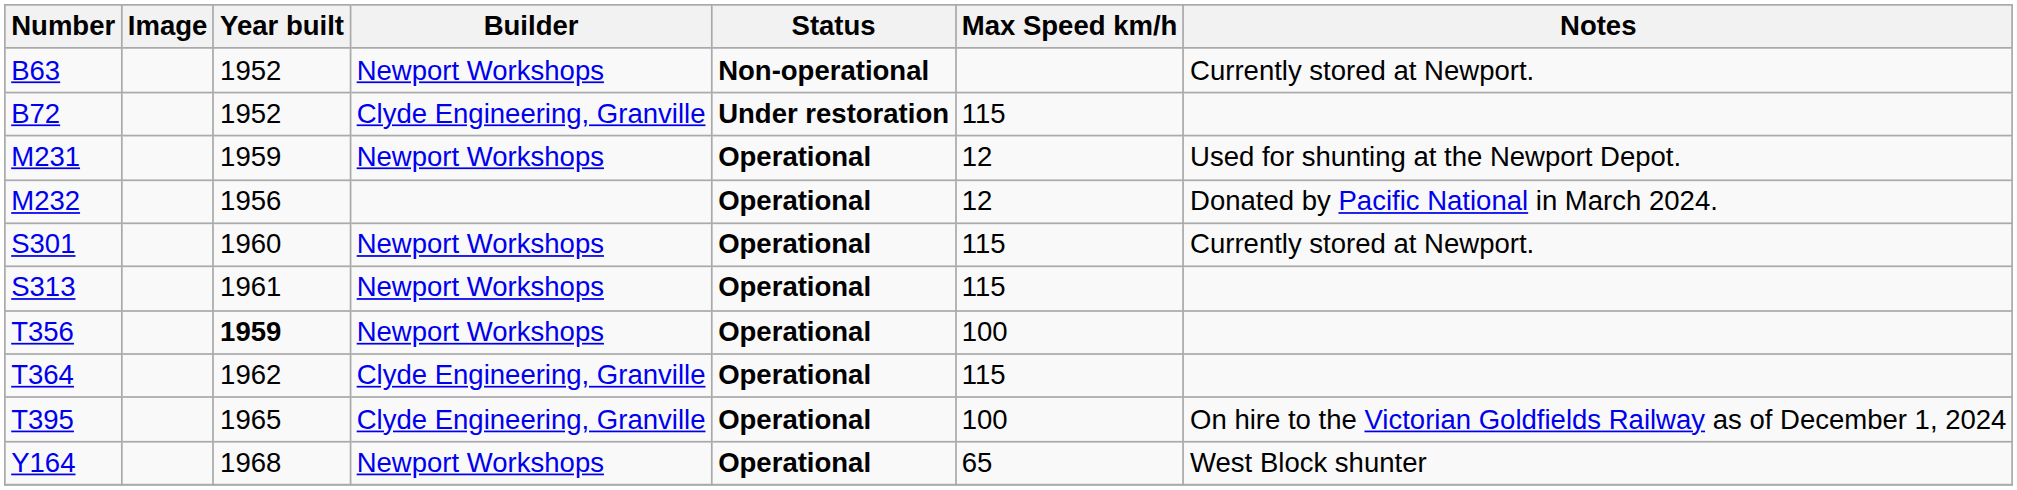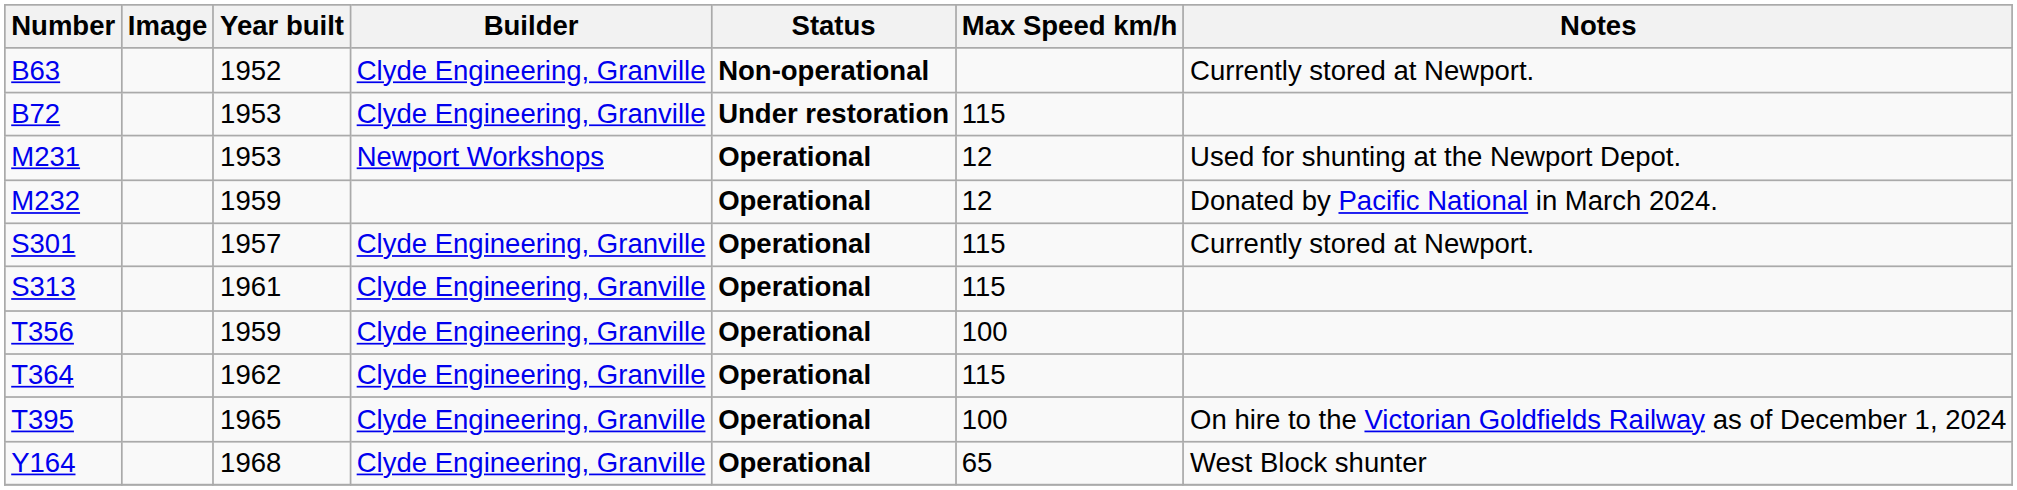 <table class="wikitable">
 <tr>
 <th>Number</th>
 <th>Image</th>
 <th>Year built</th>
 <th>Builder</th>
 <th>Status</th>
 <th>Max Speed km/h</th>
 <th>Notes</th>
 </tr>
 <tr>
 <td><a href='#'>B63</a></td>
 <td></td>
 <td>1952</td>
-<td><a href='#'>Newport Workshops</a></td>
+<td><a href='#'>Clyde Engineering, Granville</a></td>
 <td><strong>Non-operational</strong></td>
 <td></td>
 <td>Currently stored at Newport.</td>
 </tr>
 <tr>
 <td><a href='#'>B72</a></td>
 <td></td>
-<td>1952</td>
+<td>1953</td>
 <td><a href='#'>Clyde Engineering, Granville</a></td>
 <td><strong>Under restoration</strong></td>
 <td>115</td>
 <td></td>
 </tr>
 <tr>
 <td><a href='#'>M231</a></td>
 <td></td>
-<td>1959</td>
+<td>1953</td>
 <td><a href='#'>Newport Workshops</a></td>
 <td><strong>Operational</strong></td>
 <td>12</td>
 <td>Used for shunting at the Newport Depot.</td>
 </tr>
 <tr>
 <td><a href='#'>M232</a></td>
 <td></td>
-<td>1956</td>
+<td>1959</td>
 <td></td>
 <td><strong>Operational</strong></td>
 <td>12</td>
 <td>Donated by <a href='#'>Pacific National</a> in March 2024.</td>
 </tr>
 <tr>
 <td><a href='#'>S301</a></td>
 <td></td>
-<td>1960</td>
-<td><a href='#'>Newport Workshops</a></td>
+<td>1957</td>
+<td><a href='#'>Clyde Engineering, Granville</a></td>
 <td><strong>Operational</strong></td>
 <td>115</td>
 <td>Currently stored at Newport.</td>
 </tr>
 <tr>
 <td><a href='#'>S313</a></td>
 <td></td>
 <td>1961</td>
-<td><a href='#'>Newport Workshops</a></td>
+<td><a href='#'>Clyde Engineering, Granville</a></td>
 <td><strong>Operational</strong></td>
 <td>115</td>
 <td></td>
 </tr>
 <tr>
 <td><a href='#'>T356</a></td>
 <td></td>
-<td><strong>1959</strong></td>
-<td><a href='#'>Newport Workshops</a></td>
+<td>1959</td>
+<td><a href='#'>Clyde Engineering, Granville</a></td>
 <td><strong>Operational</strong></td>
 <td>100</td>
 <td></td>
 </tr>
 <tr>
 <td><a href='#'>T364</a></td>
 <td></td>
 <td>1962</td>
 <td><a href='#'>Clyde Engineering, Granville</a></td>
 <td><strong>Operational</strong></td>
 <td>115</td>
 <td></td>
 </tr>
 <tr>
 <td><a href='#'>T395</a></td>
 <td></td>
 <td>1965</td>
 <td><a href='#'>Clyde Engineering, Granville</a></td>
 <td><strong>Operational</strong></td>
 <td>100</td>
 <td>On hire to the <a href='#'>Victorian Goldfields Railway</a> as of December 1, 2024</td>
 </tr>
 <tr>
 <td><a href='#'>Y164</a></td>
 <td></td>
 <td>1968</td>
-<td><a href='#'>Newport Workshops</a></td>
+<td><a href='#'>Clyde Engineering, Granville</a></td>
 <td><strong>Operational</strong></td>
 <td>65</td>
 <td>West Block shunter</td>
 </tr>
 <tr>
 </tr>
 </table>
